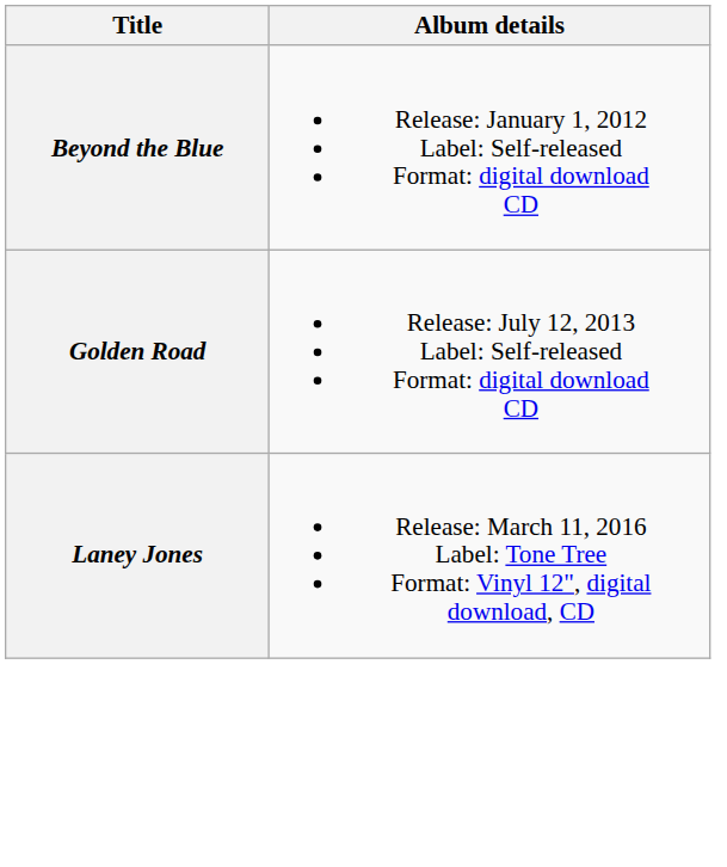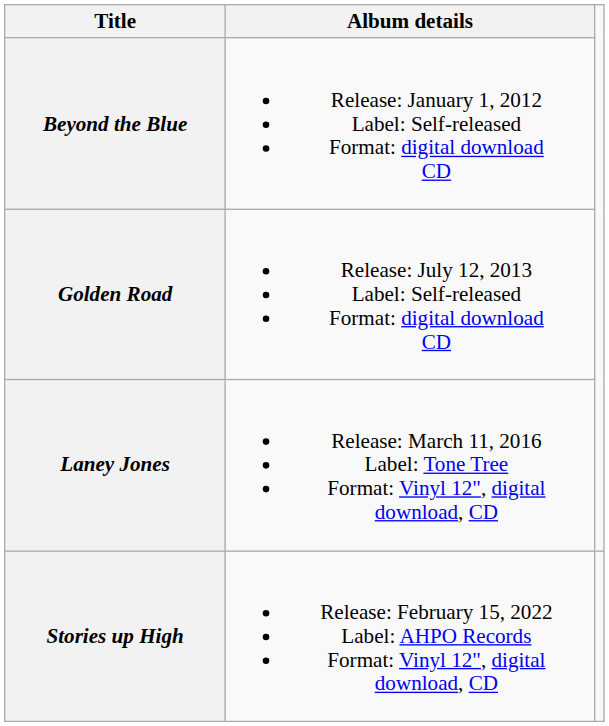 <table class="wikitable plainrowheaders" style="text-align:center;">
 <tr>
 <th scope="col" rowspan="1" style="width:10em;">Title</th>
 <th scope="col" rowspan="1" style="width:17em;">Album details</th>
 </tr>
 <tr>
 <th scope="row"><em>Beyond the Blue</em></th>
 <td><br><ul><li>Release:  January 1, 2012</li><li>Label: Self-released</li><li>Format: <a href='#'>digital download</a><br><a href='#'>CD</a></li></ul></td>
 </tr>
 <tr>
 <th scope="row"><em>Golden Road</em></th>
 <td><br><ul><li>Release:  July 12, 2013</li><li>Label: Self-released</li><li>Format: <a href='#'>digital download</a><br><a href='#'>CD</a></li></ul></td>
 </tr>
 <tr>
 <th scope="row"><em>Laney Jones</em></th>
 <td><br><ul><li>Release:  March 11, 2016</li><li>Label: <a href='#'>Tone Tree</a></li><li>Format: <a href='#'>Vinyl 12"</a>, <a href='#'>digital download</a>, <a href='#'>CD</a></li></ul></td>
 </tr>
+<tr>
+<th scope="row"><em>Stories up High</em></th>
+<td><br><ul><li>Release:  February 15, 2022</li><li>Label: <a href='#'>AHPO Records</a></li><li>Format: <a href='#'>Vinyl 12"</a>, <a href='#'>digital download</a>, <a href='#'>CD</a></li></ul></td>
+<td></td>
+</tr>
 </table>
